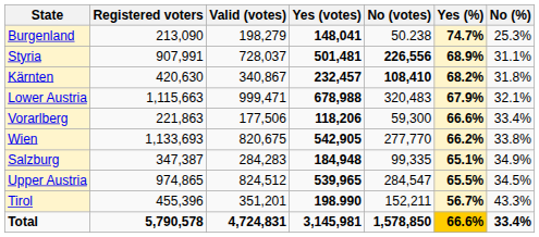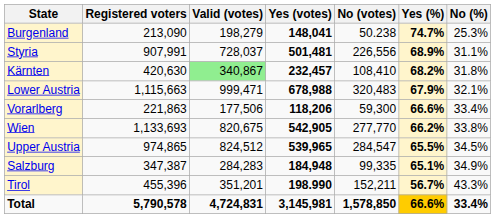 <table class="wikitable sortable zebra" style="text-align:right" font-size:95%>
 <tr>
 <th>State</th>
 <th>Registered voters</th>
 <th>Valid (votes)</th>
 <th>Yes (votes)</th>
 <th>No (votes)</th>
 <th>Yes (%)</th>
 <th>No (%)</th>
 </tr>
 <tr>
 <td align=left bgcolor=#FFF5CC><a href='#'>Burgenland</a></td>
 <td>213,090</td>
 <td>198,279</td>
 <td><strong>148,041</strong></td>
 <td>50.238</td>
 <td bgcolor=#FFF5CC><strong>74.7%</strong></td>
 <td>25.3%</td>
 </tr>
 <tr>
 <td align=left bgcolor=#FFF5CC><a href='#'>Styria</a></td>
 <td>907,991</td>
 <td>728,037</td>
 <td><strong>501,481</strong></td>
-<td><strong>226,556</strong></td>
+<td>226,556</td>
 <td bgcolor=#FFF5CC><strong>68.9%</strong></td>
 <td>31.1%</td>
 </tr>
 <tr>
 <td align=left bgcolor=#FFF5CC><a href='#'>Kärnten</a></td>
 <td>420,630</td>
-<td>340,867</td>
+<td style="background: lightgreen;">340,867</td>
 <td><strong>232,457</strong></td>
-<td><strong>108,410</strong></td>
+<td>108,410</td>
 <td bgcolor=#FFF5CC><strong>68.2%</strong></td>
 <td>31.8%</td>
 </tr>
 <tr>
 <td align=left bgcolor=#FFF5CC><a href='#'>Lower Austria</a></td>
 <td>1,115,663</td>
 <td>999,471</td>
 <td><strong>678,988</strong></td>
 <td>320,483</td>
 <td bgcolor=#FFF5CC><strong>67.9%</strong></td>
 <td>32.1%</td>
 </tr>
 <tr>
 <td align=left bgcolor=#FFF5CC><a href='#'>Vorarlberg</a></td>
 <td>221,863</td>
 <td>177,506</td>
 <td><strong>118,206</strong></td>
 <td>59,300</td>
 <td bgcolor=#FFF5CC><strong>66.6%</strong></td>
 <td>33.4%</td>
 </tr>
 <tr>
 <td align=left bgcolor=#FFF5CC><a href='#'>Wien</a></td>
 <td>1,133,693</td>
 <td>820,675</td>
 <td><strong>542,905</strong></td>
 <td>277,770</td>
 <td bgcolor=#FFF5CC><strong>66.2%</strong></td>
 <td>33.8%</td>
 </tr>
 <tr>
+<td align=left bgcolor=#FFF5CC><a href='#'>Upper Austria</a></td>
+<td>974,865</td>
+<td>824,512</td>
+<td><strong>539,965</strong></td>
+<td>284,547</td>
+<td bgcolor=#FFF5CC><strong>65.5%</strong></td>
+<td>34.5%</td>
+</tr>
+<tr>
 <td align=left bgcolor=#FFF5CC><a href='#'>Salzburg</a></td>
 <td>347,387</td>
 <td>284,283</td>
 <td><strong>184,948</strong></td>
 <td>99,335</td>
 <td bgcolor=#FFF5CC><strong>65.1%</strong></td>
 <td>34.9%</td>
-</tr>
-<tr>
-<td align=left bgcolor=#FFF5CC><a href='#'>Upper Austria</a></td>
-<td>974,865</td>
-<td>824,512</td>
-<td><strong>539,965</strong></td>
-<td>284,547</td>
-<td bgcolor=#FFF5CC><strong>65.5%</strong></td>
-<td>34.5%</td>
 </tr>
 <tr>
 <td align=left bgcolor=#FFF5CC><a href='#'>Tirol</a></td>
 <td>455,396</td>
 <td>351,201</td>
 <td><strong>198.990</strong></td>
 <td>152,211</td>
 <td bgcolor=#FFF5CC><strong>56.7%</strong></td>
 <td>43.3%</td>
 </tr>
 <tr style=font-weight:bold>
 <td align=left>Total</td>
 <td><strong>5,790,578</strong></td>
 <td>4,724,831</td>
 <td>3,145,981</td>
 <td>1,578,850</td>
 <td bgcolor=#FFCC00>66.6%</td>
 <td>33.4%</td>
 </tr>
 </table>
